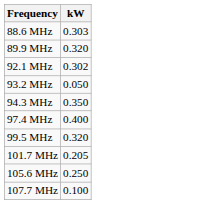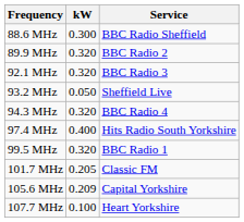 <table class="wikitable sortable">
 <tr>
 <th>Frequency</th>
 <th>kW</th>
+<th>Service</th>
 </tr>
 <tr>
 <td>88.6 MHz</td>
-<td>0.303</td>
+<td>0.300</td>
+<td><a href='#'>BBC Radio Sheffield</a></td>
 </tr>
 <tr>
 <td>89.9 MHz</td>
 <td>0.320</td>
+<td><a href='#'>BBC Radio 2</a></td>
 </tr>
 <tr>
 <td>92.1 MHz</td>
-<td>0.302</td>
+<td>0.320</td>
+<td><a href='#'>BBC Radio 3</a></td>
 </tr>
 <tr>
 <td>93.2 MHz</td>
 <td>0.050</td>
+<td><a href='#'>Sheffield Live</a></td>
 </tr>
 <tr>
 <td>94.3 MHz</td>
-<td>0.350</td>
+<td>0.320</td>
+<td><a href='#'>BBC Radio 4</a></td>
 </tr>
 <tr>
 <td>97.4 MHz</td>
 <td>0.400</td>
+<td><a href='#'>Hits Radio South Yorkshire</a></td>
 </tr>
 <tr>
 <td>99.5 MHz</td>
 <td>0.320</td>
+<td><a href='#'>BBC Radio 1</a></td>
 </tr>
 <tr>
 <td>101.7 MHz</td>
 <td>0.205</td>
+<td><a href='#'>Classic FM</a></td>
 </tr>
 <tr>
 <td>105.6 MHz</td>
-<td>0.250</td>
+<td>0.209</td>
+<td><a href='#'>Capital Yorkshire</a></td>
 </tr>
 <tr>
 <td>107.7 MHz</td>
 <td>0.100</td>
+<td><a href='#'>Heart Yorkshire</a></td>
 </tr>
 </table>
